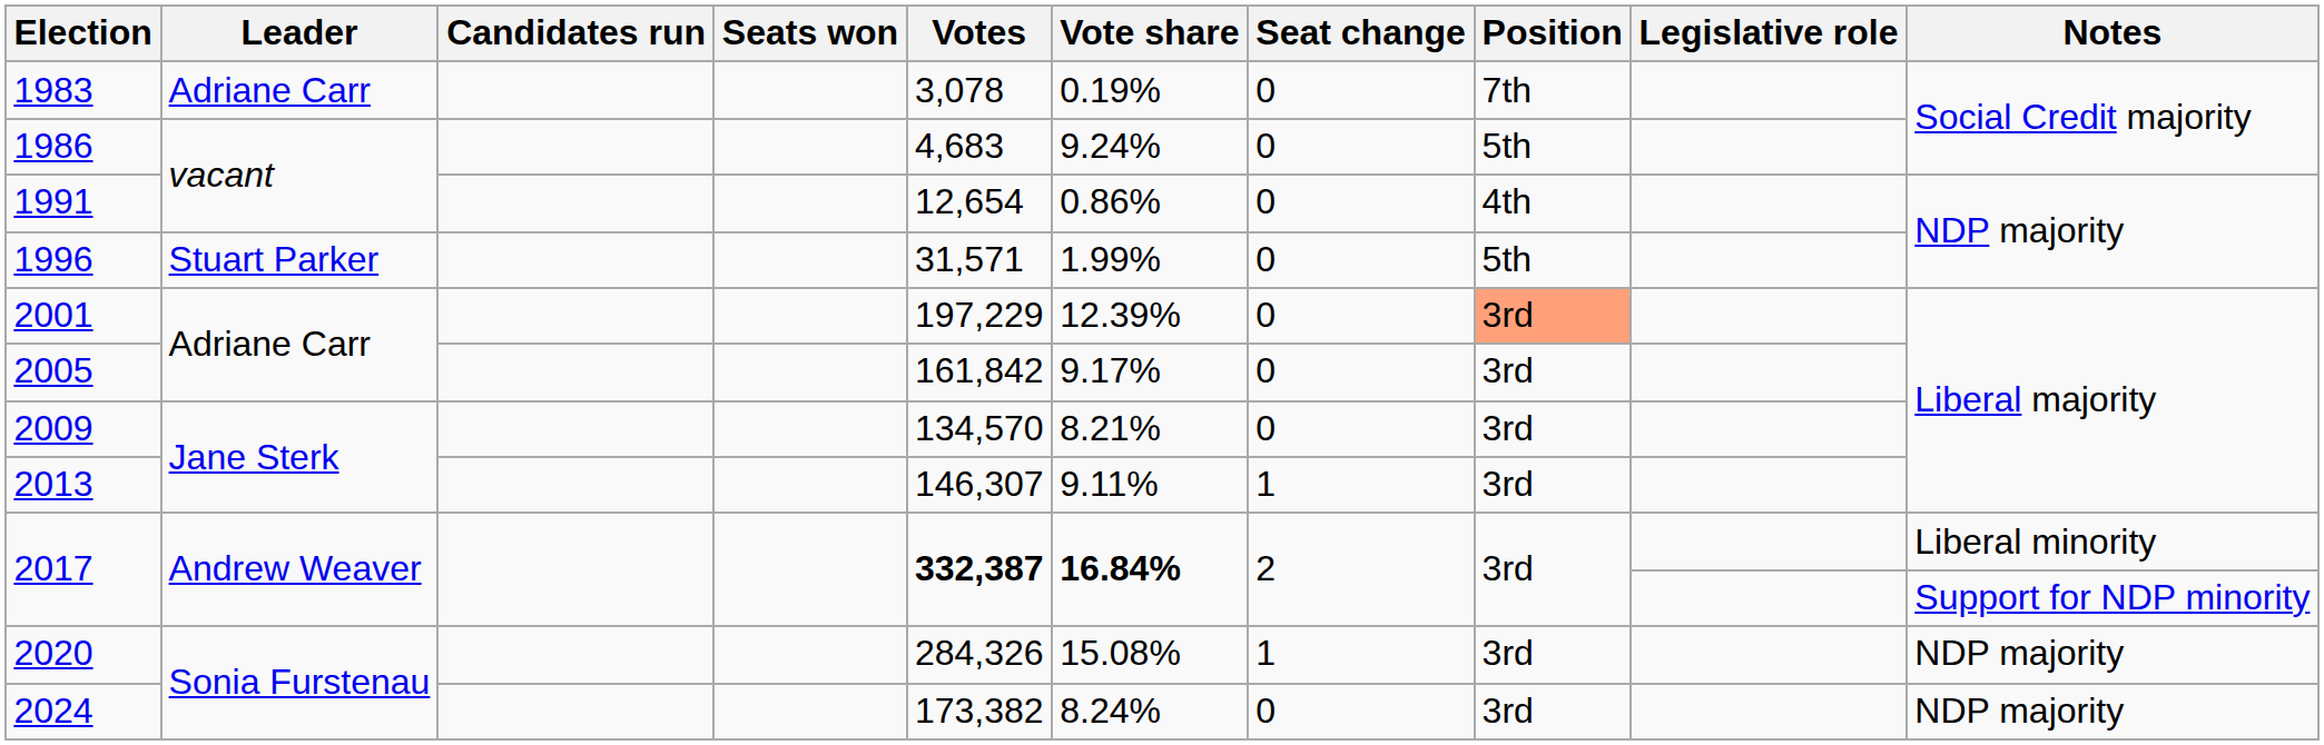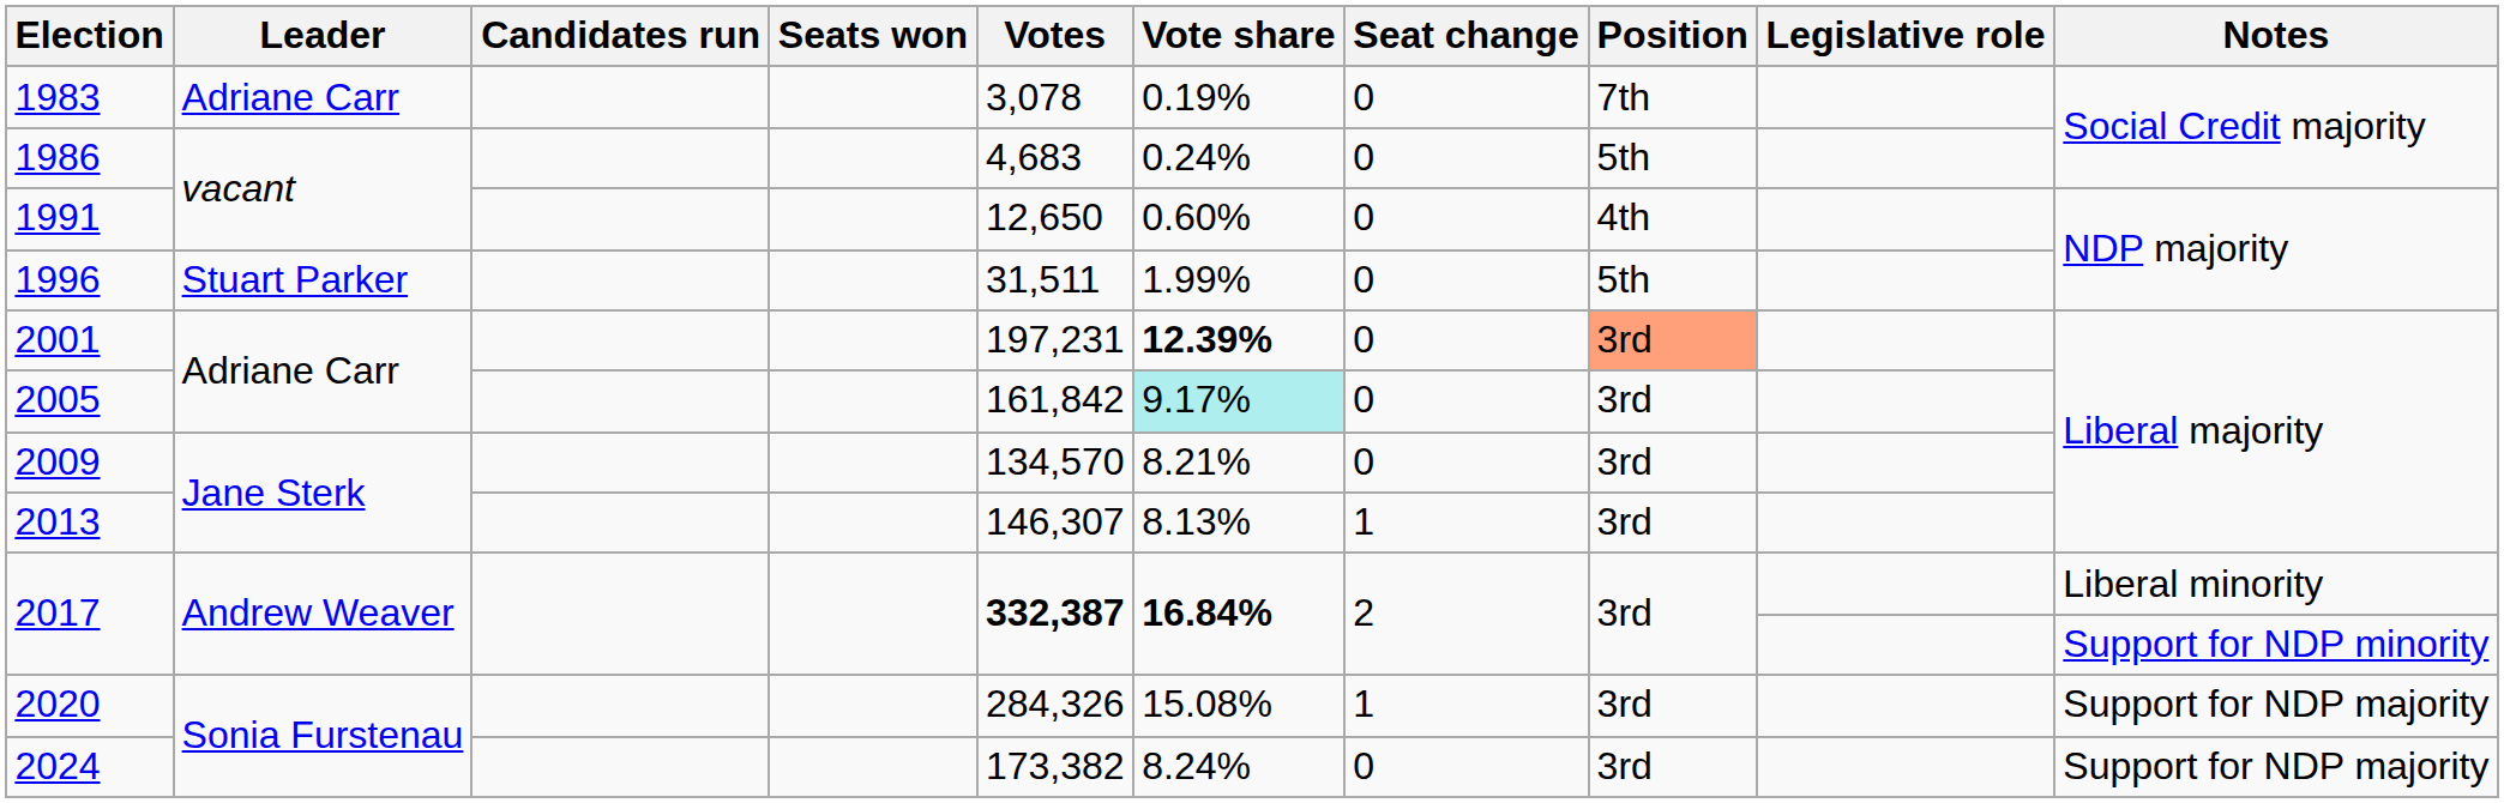 <table class="wikitable">
 <tr>
 <th>Election</th>
 <th>Leader</th>
 <th>Candidates run</th>
 <th>Seats won</th>
 <th>Votes</th>
 <th>Vote share</th>
 <th>Seat change</th>
 <th>Position</th>
 <th>Legislative role</th>
 <th>Notes</th>
 </tr>
 <tr>
 <td><a href='#'>1983</a></td>
 <td><a href='#'>Adriane Carr</a></td>
 <td></td>
 <td></td>
 <td>3,078</td>
 <td>0.19%</td>
 <td> 0</td>
 <td> 7th</td>
 <td></td>
 <td rowspan="2"><a href='#'>Social Credit</a> majority</td>
 </tr>
 <tr>
 <td><a href='#'>1986</a></td>
 <td rowspan="2"><em>vacant</em></td>
 <td></td>
 <td></td>
 <td> 4,683</td>
-<td> 9.24%</td>
+<td> 0.24%</td>
 <td> 0</td>
 <td> 5th</td>
 <td></td>
 </tr>
 <tr>
 <td><a href='#'>1991</a></td>
 <td></td>
 <td></td>
-<td> 12,654</td>
-<td> 0.86%</td>
+<td> 12,650</td>
+<td> 0.60%</td>
 <td> 0</td>
 <td> 4th</td>
 <td></td>
 <td rowspan="2"><a href='#'>NDP</a> majority</td>
 </tr>
 <tr>
 <td><a href='#'>1996</a></td>
 <td><a href='#'>Stuart Parker</a></td>
 <td></td>
 <td></td>
-<td> 31,571</td>
+<td> 31,511</td>
 <td> 1.99%</td>
 <td> 0</td>
 <td> 5th</td>
 <td></td>
 </tr>
 <tr>
 <td><a href='#'>2001</a></td>
 <td rowspan="2">Adriane Carr</td>
 <td></td>
 <td></td>
-<td> 197,229</td>
-<td> 12.39%</td>
+<td> 197,231</td>
+<td><strong> 12.39%</strong></td>
 <td> 0</td>
 <td style="background: lightsalmon;"> 3rd</td>
 <td></td>
 <td rowspan="4"><a href='#'>Liberal</a> majority</td>
 </tr>
 <tr>
 <td><a href='#'>2005</a></td>
 <td></td>
 <td></td>
 <td> 161,842</td>
-<td> 9.17%</td>
+<td style="background: paleturquoise;"> 9.17%</td>
 <td> 0</td>
 <td> 3rd</td>
 <td></td>
 </tr>
 <tr>
 <td><a href='#'>2009</a></td>
 <td rowspan="2"><a href='#'>Jane Sterk</a></td>
 <td></td>
 <td></td>
 <td> 134,570</td>
 <td> 8.21%</td>
 <td> 0</td>
 <td> 3rd</td>
 <td></td>
 </tr>
 <tr>
 <td><a href='#'>2013</a></td>
 <td></td>
 <td></td>
 <td> 146,307</td>
-<td> 9.11%</td>
+<td> 8.13%</td>
 <td> 1</td>
 <td> 3rd</td>
 <td></td>
 </tr>
 <tr>
 <td rowspan="2"><a href='#'>2017</a></td>
 <td rowspan="2"><a href='#'>Andrew Weaver</a></td>
 <td rowspan="2"></td>
 <td rowspan="2"><strong></strong></td>
 <td rowspan="2"> <strong>332,387</strong></td>
 <td rowspan="2"> <strong>16.84%</strong></td>
 <td rowspan="2"> 2</td>
 <td rowspan="2"> 3rd</td>
 <td></td>
 <td>Liberal minority</td>
 </tr>
 <tr>
 <td></td>
 <td><a href='#'>Support for NDP minority</a></td>
 </tr>
 <tr>
 <td><a href='#'>2020</a></td>
 <td rowspan="3"><a href='#'>Sonia Furstenau</a></td>
 <td></td>
 <td></td>
 <td> 284,326</td>
 <td> 15.08%</td>
 <td> 1</td>
 <td> 3rd</td>
 <td></td>
-<td>NDP majority</td>
+<td>Support for NDP majority</td>
 </tr>
 <tr>
 <td rowspan="2"><a href='#'>2024</a></td>
 <td rowspan="2"></td>
 <td rowspan="2"></td>
 <td rowspan="2"> 173,382</td>
 <td rowspan="2"> 8.24%</td>
 <td rowspan="2"> 0</td>
 <td rowspan="2"> 3rd</td>
 <td></td>
-<td>NDP majority</td>
+<td>Support for NDP majority</td>
 </tr>
 </table>
